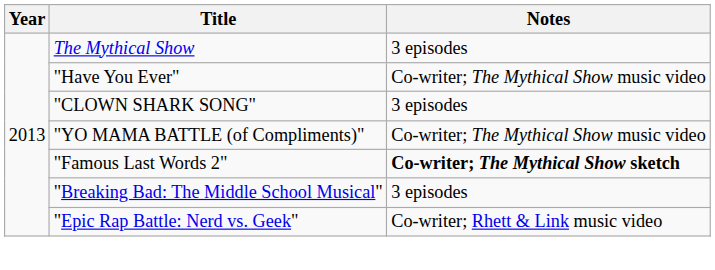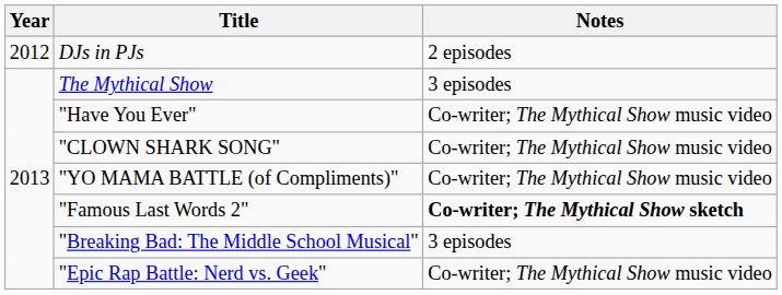 <table class="wikitable sortable">
 <tr>
 <th>Year</th>
 <th>Title</th>
 <th>Notes</th>
+</tr>
+<tr>
+<td>2012</td>
+<td><em>DJs in PJs</em></td>
+<td>2 episodes</td>
 </tr>
 <tr>
 <td rowspan="7">2013</td>
 <td><em><a href='#'>The Mythical Show</a></em></td>
 <td>3 episodes</td>
 </tr>
 <tr>
 <td>"Have You Ever"</td>
 <td>Co-writer; <em>The Mythical Show</em> music video</td>
 </tr>
 <tr>
 <td>"CLOWN SHARK SONG"</td>
-<td>3 episodes</td>
+<td>Co-writer; <em>The Mythical Show</em> music video</td>
 </tr>
 <tr>
 <td>"YO MAMA BATTLE (of Compliments)"</td>
 <td>Co-writer; <em>The Mythical Show</em> music video</td>
 </tr>
 <tr>
 <td>"Famous Last Words 2"</td>
 <td><strong>Co-writer; <em>The Mythical Show</em> sketch</strong></td>
 </tr>
 <tr>
 <td>"<a href='#'>Breaking Bad: The Middle School Musical</a>"</td>
 <td>3 episodes</td>
 </tr>
 <tr>
 <td>"<a href='#'>Epic Rap Battle: Nerd vs. Geek</a>"</td>
-<td>Co-writer; <a href='#'>Rhett & Link</a> music video</td>
+<td>Co-writer; <em>The Mythical Show</em> music video</td>
 </tr>
 </table>
